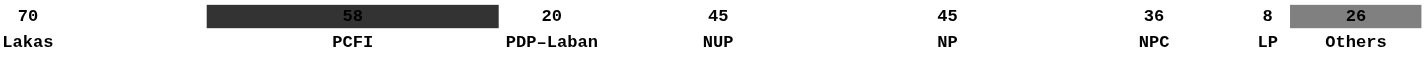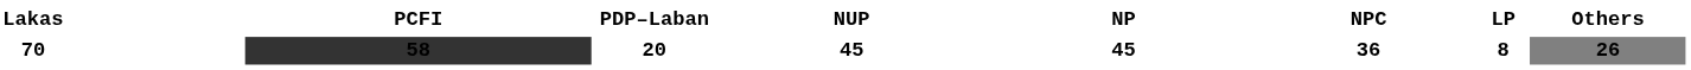 <table width=70% style="font-weight:bold; font-size:90%; text-align:center;">
 <tr>
+</tr>
+<tr>
+<td><span><strong>Lakas</strong></span></td>
+<td><span><strong>PCFI</strong></span></td>
+<td><span><strong>PDP–Laban</strong></span></td>
+<td><span><strong>NUP</strong></span></td>
+<td><span><strong>NP</strong></span></td>
+<td><span><strong>NPC</strong></span></td>
+<td><span><strong>LP</strong></span></td>
+<td><span><strong>Others</strong></span></td>
+<td></td>
 </tr>
 <tr>
 <td width=22.15% bgcolor=>70</td>
 <td width=18.35% bgcolor=#333333><span>58</span></td>
 <td width=6.33% bgcolor=>20</td>
 <td width=14.24% bgcolor=><span>45</span></td>
 <td width=14.24% bgcolor=>45</td>
 <td width=11.39% bgcolor=><span>36</span></td>
 <td width=2.53% bgcolor=>8</td>
 <td width=8.23% bgcolor=gray><span>26</span></td>
 <td width=1.27></td>
 </tr>
-<tr>
-<td><span><strong>Lakas</strong></span></td>
-<td><span><strong>PCFI</strong></span></td>
-<td><span><strong>PDP–Laban</strong></span></td>
-<td><span><strong>NUP</strong></span></td>
-<td><span><strong>NP</strong></span></td>
-<td><span><strong>NPC</strong></span></td>
-<td><span><strong>LP</strong></span></td>
-<td><span><strong>Others</strong></span></td>
-<td></td>
-</tr>
 </table>
